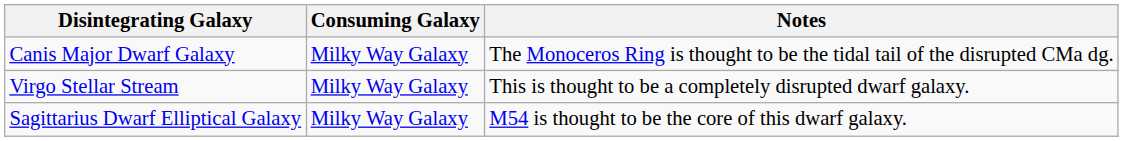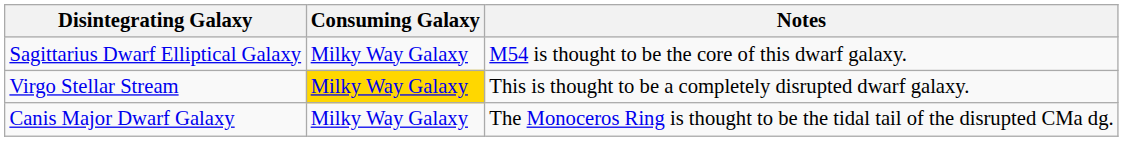 <table class="wikitable">
 <tr>
 <th>Disintegrating Galaxy</th>
 <th>Consuming Galaxy</th>
 <th>Notes</th>
 </tr>
 <tr>
+<td><a href='#'>Sagittarius Dwarf Elliptical Galaxy</a></td>
+<td><a href='#'>Milky Way Galaxy</a></td>
+<td><a href='#'>M54</a> is thought to be the core of this dwarf galaxy.</td>
+</tr>
+<tr>
+<td><a href='#'>Virgo Stellar Stream</a></td>
+<td style="background: gold;"><a href='#'>Milky Way Galaxy</a></td>
+<td>This is thought to be a completely disrupted dwarf galaxy.</td>
+</tr>
+<tr>
 <td><a href='#'>Canis Major Dwarf Galaxy</a></td>
 <td><a href='#'>Milky Way Galaxy</a></td>
 <td>The <a href='#'>Monoceros Ring</a> is thought to be the tidal tail of the disrupted CMa dg.</td>
 </tr>
-<tr>
-<td><a href='#'>Virgo Stellar Stream</a></td>
-<td><a href='#'>Milky Way Galaxy</a></td>
-<td>This is thought to be a completely disrupted dwarf galaxy.</td>
-</tr>
-<tr>
-<td><a href='#'>Sagittarius Dwarf Elliptical Galaxy</a></td>
-<td><a href='#'>Milky Way Galaxy</a></td>
-<td><a href='#'>M54</a> is thought to be the core of this dwarf galaxy.</td>
-</tr>
 </table>
